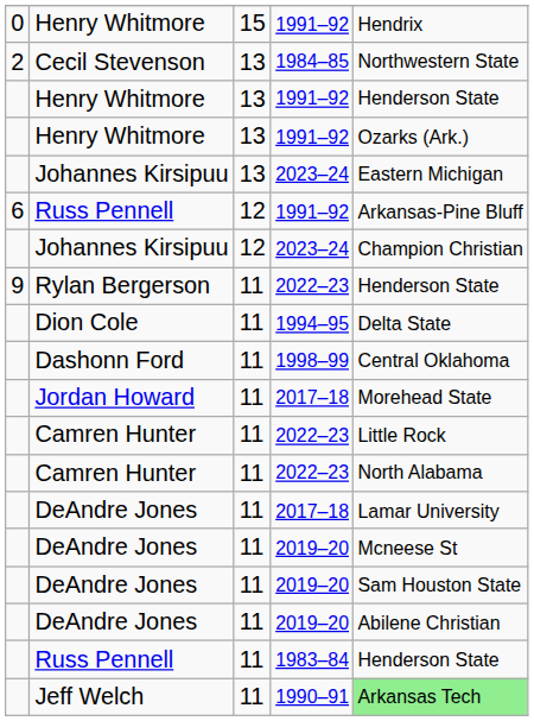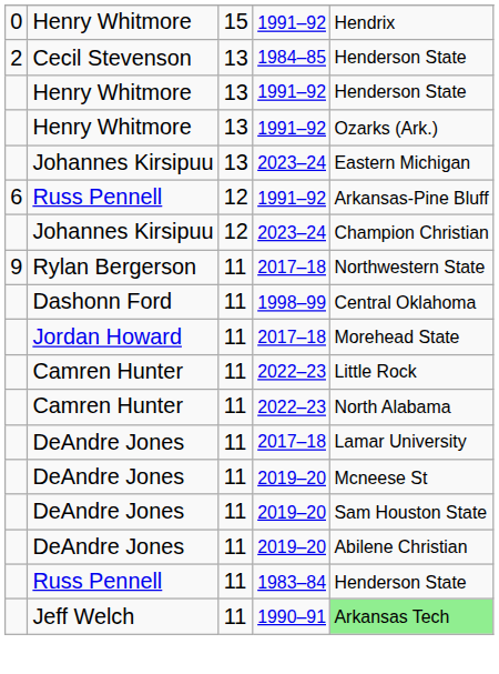 <table class="wikitable">
 <tr>
 </tr>
 <tr>
 <td>0</td>
 <td>Henry Whitmore</td>
 <td>15</td>
 <td style="font-size:80%;"><a href='#'>1991–92</a></td>
 <td style="font-size:80%;">Hendrix</td>
 </tr>
 <tr>
 <td>2</td>
 <td>Cecil Stevenson</td>
 <td>13</td>
 <td style="font-size:80%;"><a href='#'>1984–85</a></td>
-<td style="font-size:80%;">Northwestern State</td>
+<td style="font-size:80%;">Henderson State</td>
 </tr>
 <tr>
 <td></td>
 <td>Henry Whitmore</td>
 <td>13</td>
 <td style="font-size:80%;"><a href='#'>1991–92</a></td>
 <td style="font-size:80%;">Henderson State</td>
 </tr>
 <tr>
 <td></td>
 <td>Henry Whitmore</td>
 <td>13</td>
 <td style="font-size:80%;"><a href='#'>1991–92</a></td>
 <td style="font-size:80%;">Ozarks (Ark.)</td>
 </tr>
 <tr>
 <td></td>
 <td>Johannes Kirsipuu</td>
 <td>13</td>
 <td style="font-size:80%;"><a href='#'>2023–24</a></td>
 <td style="font-size:80%;">Eastern Michigan</td>
 </tr>
 <tr>
 <td>6</td>
 <td><a href='#'>Russ Pennell</a></td>
 <td>12</td>
 <td style="font-size:80%;"><a href='#'>1991–92</a></td>
 <td style="font-size:80%;">Arkansas-Pine Bluff</td>
 </tr>
 <tr>
 <td></td>
 <td>Johannes Kirsipuu</td>
 <td>12</td>
 <td style="font-size:80%;"><a href='#'>2023–24</a></td>
 <td style="font-size:80%;">Champion Christian</td>
 </tr>
 <tr>
 <td>9</td>
 <td>Rylan Bergerson</td>
 <td>11</td>
-<td style="font-size:80%;"><a href='#'>2022–23</a></td>
-<td style="font-size:80%;">Henderson State</td>
-</tr>
-<tr>
-<td></td>
-<td>Dion Cole</td>
-<td>11</td>
-<td style="font-size:80%;"><a href='#'>1994–95</a></td>
-<td style="font-size:80%;">Delta State</td>
+<td style="font-size:80%;"><a href='#'>2017–18</a></td>
+<td style="font-size:80%;">Northwestern State</td>
 </tr>
 <tr>
 <td></td>
 <td>Dashonn Ford</td>
 <td>11</td>
 <td style="font-size:80%;"><a href='#'>1998–99</a></td>
 <td style="font-size:80%;">Central Oklahoma</td>
 </tr>
 <tr>
 <td></td>
 <td><a href='#'>Jordan Howard</a></td>
 <td>11</td>
 <td style="font-size:80%;"><a href='#'>2017–18</a></td>
 <td style="font-size:80%;">Morehead State</td>
 </tr>
 <tr>
 <td></td>
 <td>Camren Hunter</td>
 <td>11</td>
 <td style="font-size:80%;"><a href='#'>2022–23</a></td>
 <td style="font-size:80%;">Little Rock</td>
 </tr>
 <tr>
 <td></td>
 <td>Camren Hunter</td>
 <td>11</td>
 <td style="font-size:80%;"><a href='#'>2022–23</a></td>
 <td style="font-size:80%;">North Alabama</td>
 </tr>
 <tr>
 <td></td>
 <td>DeAndre Jones</td>
 <td>11</td>
 <td style="font-size:80%;"><a href='#'>2017–18</a></td>
 <td style="font-size:80%;">Lamar University</td>
 </tr>
 <tr>
 <td></td>
 <td>DeAndre Jones</td>
 <td>11</td>
 <td style="font-size:80%;"><a href='#'>2019–20</a></td>
 <td style="font-size:80%;">Mcneese St</td>
 </tr>
 <tr>
 <td></td>
 <td>DeAndre Jones</td>
 <td>11</td>
 <td style="font-size:80%;"><a href='#'>2019–20</a></td>
 <td style="font-size:80%;">Sam Houston State</td>
 </tr>
 <tr>
 <td></td>
 <td>DeAndre Jones</td>
 <td>11</td>
 <td style="font-size:80%;"><a href='#'>2019–20</a></td>
 <td style="font-size:80%;">Abilene Christian</td>
 </tr>
 <tr>
 <td></td>
 <td><a href='#'>Russ Pennell</a></td>
 <td>11</td>
 <td style="font-size:80%;"><a href='#'>1983–84</a></td>
 <td style="font-size:80%;">Henderson State</td>
 </tr>
 <tr>
 <td></td>
 <td>Jeff Welch</td>
 <td>11</td>
 <td style="font-size:80%;"><a href='#'>1990–91</a></td>
 <td style="background: lightgreen; font-size:80%;">Arkansas Tech</td>
 </tr>
 </table>
